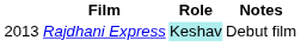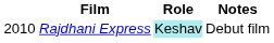 <table>
 <tr>
 <th></th>
 <th>Film</th>
 <th>Role</th>
 <th>Notes</th>
 </tr>
 <tr>
-<td>2013</td>
+<td>2010</td>
 <td><em><a href='#'>Rajdhani Express</a></em></td>
 <td style="background: paleturquoise;">Keshav</td>
 <td>Debut film</td>
 </tr>
 </table>
